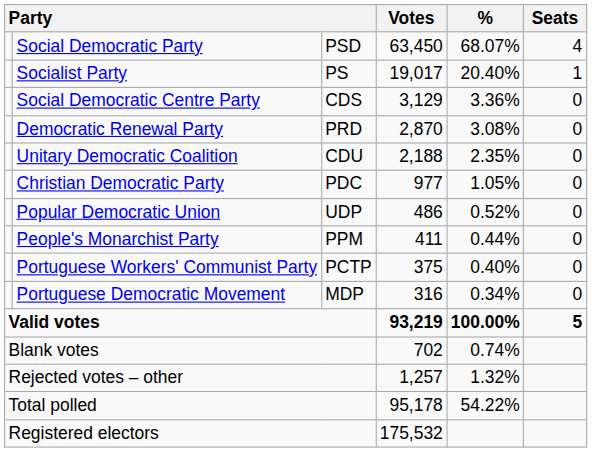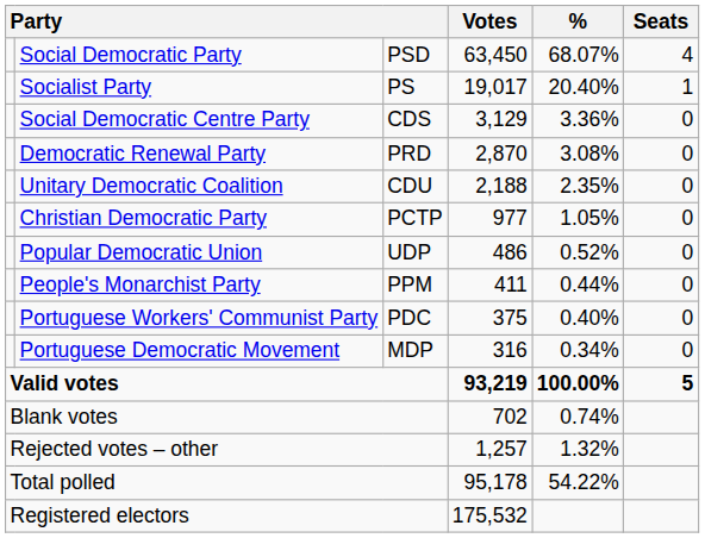 <table class="wikitable" border="1" style="text-align:right;">
 <tr>
 <th style="text-align:left;" colspan=3>Party</th>
 <th align=center width="50">Votes</th>
 <th align=center width="50">%</th>
 <th align=center width="50">Seats</th>
 </tr>
 <tr>
 <td></td>
 <td align=left><a href='#'>Social Democratic Party</a></td>
 <td align=left>PSD</td>
 <td>63,450</td>
 <td>68.07%</td>
 <td>4</td>
 </tr>
 <tr>
 <td></td>
 <td align=left><a href='#'>Socialist Party</a></td>
 <td align=left>PS</td>
 <td>19,017</td>
 <td>20.40%</td>
 <td>1</td>
 </tr>
 <tr>
 <td></td>
 <td align=left style="white-space: nowrap;"><a href='#'>Social Democratic Centre Party</a></td>
 <td align=left>CDS</td>
 <td>3,129</td>
 <td>3.36%</td>
 <td>0</td>
 </tr>
 <tr>
 <td></td>
 <td align=left><a href='#'>Democratic Renewal Party</a></td>
 <td align=left>PRD</td>
 <td>2,870</td>
 <td>3.08%</td>
 <td>0</td>
 </tr>
 <tr>
 <td></td>
 <td align=left style="white-space: nowrap;"><a href='#'>Unitary Democratic Coalition</a></td>
 <td align=left>CDU</td>
 <td>2,188</td>
 <td>2.35%</td>
 <td>0</td>
 </tr>
 <tr>
 <td></td>
 <td align=left style="white-space: nowrap;"><a href='#'>Christian Democratic Party</a></td>
-<td align=left>PDC</td>
+<td align=left>PCTP</td>
 <td>977</td>
 <td>1.05%</td>
 <td>0</td>
 </tr>
 <tr>
 <td></td>
 <td align=left><a href='#'>Popular Democratic Union</a></td>
 <td align=left>UDP</td>
 <td>486</td>
 <td>0.52%</td>
 <td>0</td>
 </tr>
 <tr>
 <td></td>
 <td align=left><a href='#'>People's Monarchist Party</a></td>
 <td align=left>PPM</td>
 <td>411</td>
 <td>0.44%</td>
 <td>0</td>
 </tr>
 <tr>
 <td></td>
 <td align=left><a href='#'>Portuguese Workers' Communist Party</a></td>
-<td align=left>PCTP</td>
+<td align=left>PDC</td>
 <td>375</td>
 <td>0.40%</td>
 <td>0</td>
 </tr>
 <tr>
 <td></td>
 <td align=left><a href='#'>Portuguese Democratic Movement</a></td>
 <td align=left>MDP</td>
 <td>316</td>
 <td>0.34%</td>
 <td>0</td>
 </tr>
 <tr style="font-weight:bold">
 <td align=left colspan=3>Valid votes</td>
 <td>93,219</td>
 <td>100.00%</td>
 <td>5</td>
 </tr>
 <tr>
 <td align=left colspan=3>Blank votes</td>
 <td>702</td>
 <td>0.74%</td>
 <td></td>
 </tr>
 <tr>
 <td align=left colspan=3>Rejected votes – other</td>
 <td>1,257</td>
 <td>1.32%</td>
 <td></td>
 </tr>
 <tr>
 <td align=left colspan=3>Total polled</td>
 <td>95,178</td>
 <td>54.22%</td>
 <td></td>
 </tr>
 <tr>
 <td align=left colspan=3>Registered electors</td>
 <td>175,532</td>
 <td></td>
 <td></td>
 </tr>
 </table>
